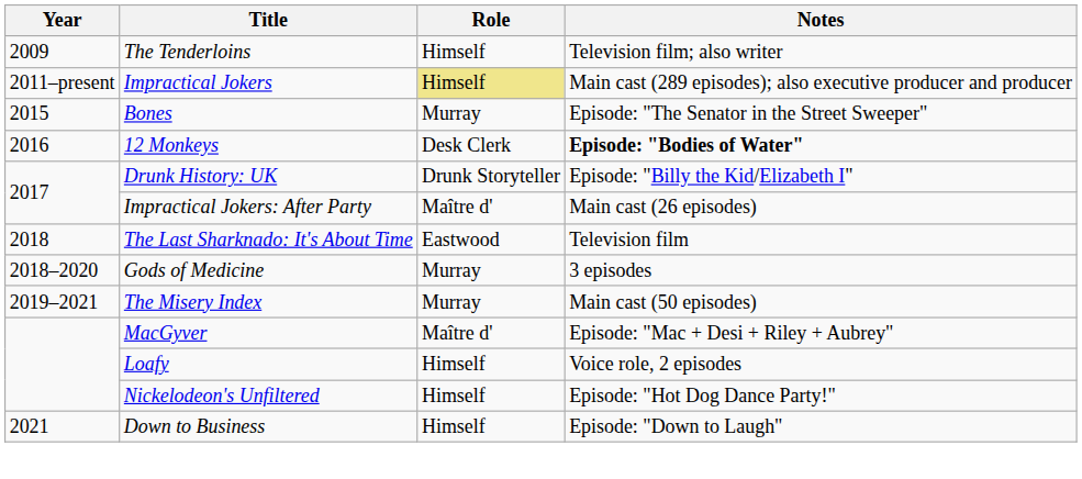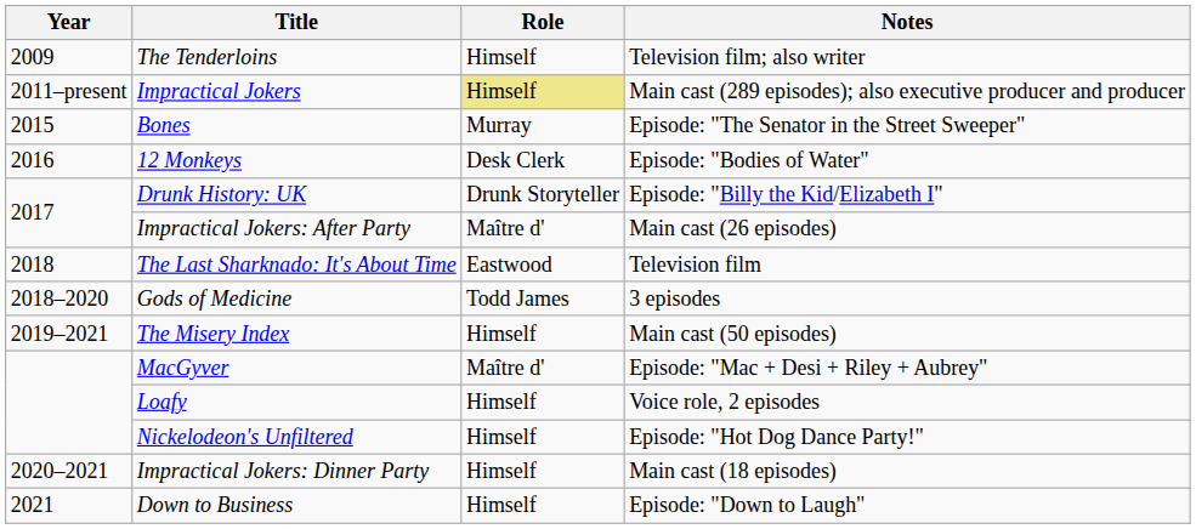 <table class="wikitable sortable">
 <tr>
 <th>Year</th>
 <th>Title</th>
 <th>Role</th>
 <th>Notes</th>
 </tr>
 <tr>
 <td>2009</td>
 <td><em>The Tenderloins</em></td>
 <td>Himself</td>
 <td>Television film; also writer</td>
 </tr>
 <tr>
 <td>2011–present</td>
 <td><em><a href='#'>Impractical Jokers</a></em></td>
 <td style="background: khaki;">Himself</td>
 <td>Main cast (289 episodes); also executive producer and producer</td>
 </tr>
 <tr>
 <td>2015</td>
 <td><a href='#'><em>Bones</em></a></td>
 <td>Murray</td>
 <td>Episode: "The Senator in the Street Sweeper"</td>
 </tr>
 <tr>
 <td>2016</td>
 <td><a href='#'><em>12 Monkeys</em></a></td>
 <td>Desk Clerk</td>
-<td><strong>Episode: "Bodies of Water"</strong></td>
+<td>Episode: "Bodies of Water"</td>
 </tr>
 <tr>
 <td rowspan="2">2017</td>
 <td><a href='#'><em>Drunk History: UK</em></a></td>
 <td>Drunk Storyteller</td>
 <td>Episode: "<a href='#'>Billy the Kid</a>/<a href='#'>Elizabeth I</a>"</td>
 </tr>
 <tr>
 <td><em>Impractical Jokers: After Party</em></td>
 <td>Maître d'</td>
 <td>Main cast (26 episodes)</td>
 </tr>
 <tr>
 <td>2018</td>
 <td><em><a href='#'>The Last Sharknado: It's About Time</a></em></td>
 <td>Eastwood</td>
 <td>Television film</td>
 </tr>
 <tr>
 <td>2018–2020</td>
 <td><em>Gods of Medicine</em></td>
-<td>Murray</td>
+<td>Todd James</td>
 <td>3 episodes</td>
 </tr>
 <tr>
 <td>2019–2021</td>
 <td><a href='#'><em>The Misery Index</em></a></td>
-<td>Murray</td>
+<td>Himself</td>
 <td>Main cast (50 episodes)</td>
 </tr>
 <tr>
 <td rowspan="3"></td>
 <td><a href='#'><em>MacGyver</em></a></td>
 <td>Maître d'</td>
 <td>Episode: "Mac + Desi + Riley + Aubrey"</td>
 </tr>
 <tr>
 <td><em><a href='#'>Loafy</a></em></td>
 <td>Himself</td>
 <td>Voice role, 2 episodes</td>
 </tr>
 <tr>
 <td><em><a href='#'>Nickelodeon's Unfiltered</a></em></td>
 <td>Himself</td>
 <td>Episode: "Hot Dog Dance Party!"</td>
 </tr>
 <tr>
+<td>2020–2021</td>
+<td><em>Impractical Jokers: Dinner Party</em></td>
+<td>Himself</td>
+<td>Main cast (18 episodes)</td>
+</tr>
+<tr>
 <td>2021</td>
 <td><em>Down to Business</em></td>
 <td>Himself</td>
 <td>Episode: "Down to Laugh"</td>
 </tr>
 </table>
